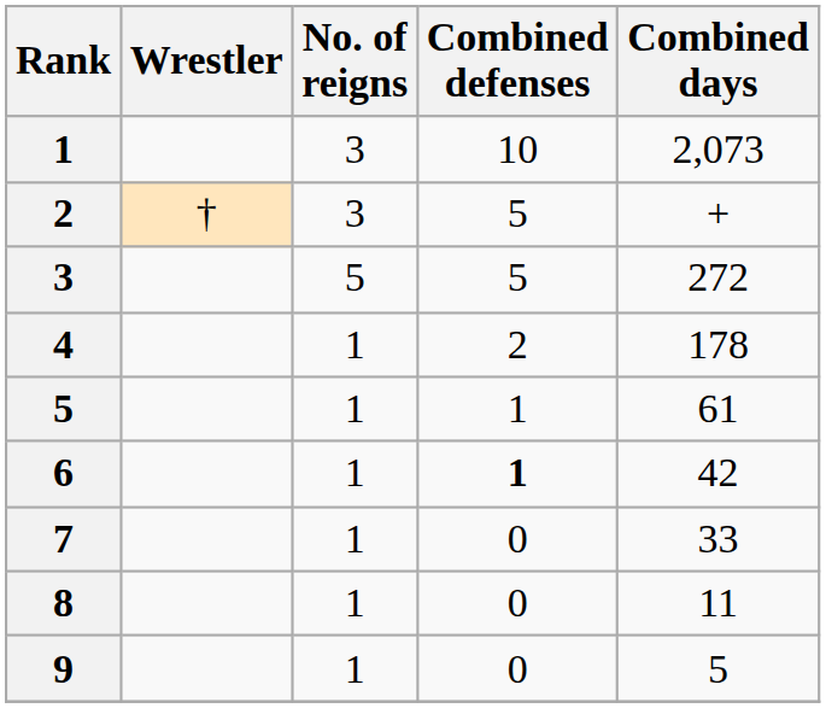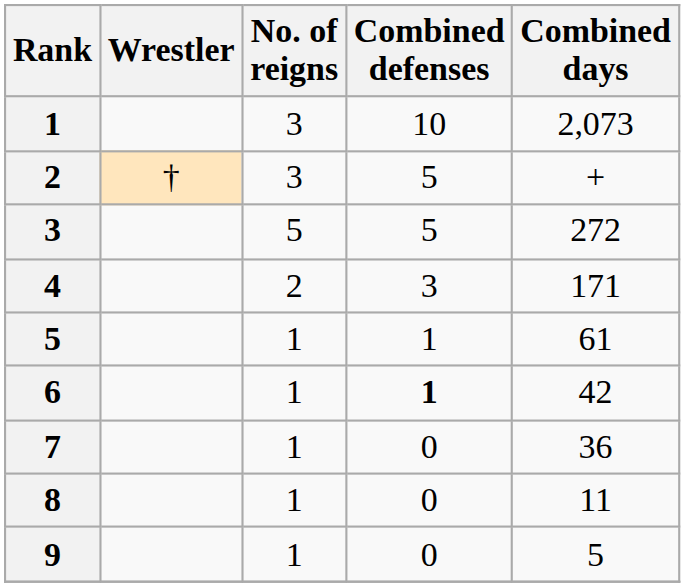 <table class="wikitable sortable" style="text-align: center">
 <tr>
 <th>Rank</th>
 <th>Wrestler</th>
 <th>No. of<br>reigns</th>
 <th>Combined<br>defenses</th>
 <th>Combined<br>days</th>
 </tr>
 <tr>
 <th>1</th>
 <td></td>
 <td>3</td>
 <td>10</td>
 <td>2,073</td>
 </tr>
 <tr>
 <th>2</th>
 <td style="background-color:#FFE6BD"> †</td>
 <td>3</td>
 <td>5</td>
 <td>+</td>
 </tr>
 <tr>
 <th>3</th>
 <td></td>
 <td>5</td>
 <td>5</td>
 <td>272</td>
 </tr>
 <tr>
 <th>4</th>
 <td></td>
-<td>1</td>
 <td>2</td>
-<td>178</td>
+<td>3</td>
+<td>171</td>
 </tr>
 <tr>
 <th>5</th>
 <td></td>
 <td>1</td>
 <td>1</td>
 <td>61</td>
 </tr>
 <tr>
 <th>6</th>
 <td></td>
 <td>1</td>
 <td><strong>1</strong></td>
 <td>42</td>
 </tr>
 <tr>
 <th>7</th>
 <td></td>
 <td>1</td>
 <td>0</td>
-<td>33</td>
+<td>36</td>
 </tr>
 <tr>
 <th>8</th>
 <td></td>
 <td>1</td>
 <td>0</td>
 <td>11</td>
 </tr>
 <tr>
 <th>9</th>
 <td></td>
 <td>1</td>
 <td>0</td>
 <td>5</td>
 </tr>
 <tr>
 </tr>
 </table>
